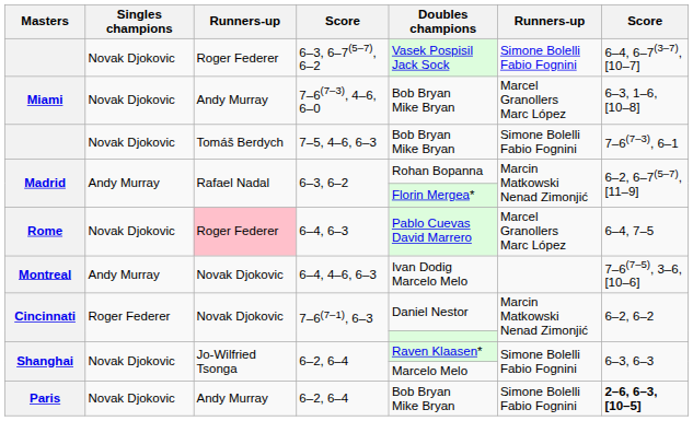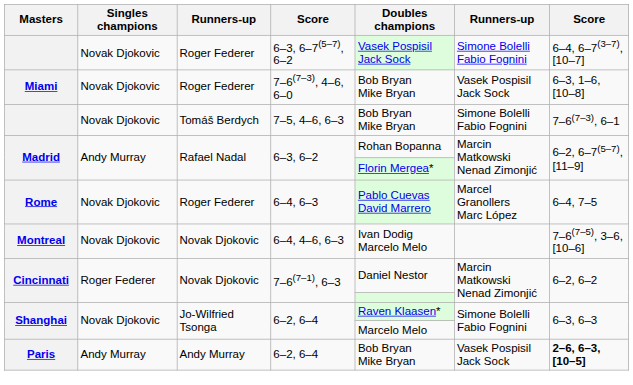 <table class="wikitable plainrowheaders">
 <tr>
 <th scope="col" style="width:7em">Masters</th>
 <th scope="col" style="width:11em">Singles champions</th>
 <th scope="col" style="width:11em">Runners-up</th>
 <th scope="col" style="width:11em">Score</th>
 <th scope="col" style="width:11em">Doubles champions</th>
 <th scope="col" style="width:11em">Runners-up</th>
 <th scope="col" style="width:10em">Score</th>
 </tr>
 <tr>
 <th scope="row"><br></th>
 <td> Novak Djokovic</td>
 <td> Roger Federer</td>
 <td>6–3, 6–7<sup>(5–7)</sup>, 6–2</td>
 <td style="background-color: #ddfddd"> <a href='#'>Vasek Pospisil</a><br> <a href='#'>Jack Sock</a></td>
 <td> <a href='#'>Simone Bolelli</a><br> <a href='#'>Fabio Fognini</a></td>
 <td>6–4, 6–7<sup>(3–7)</sup>, [10–7]</td>
 </tr>
 <tr>
 <th scope="row"><a href='#'><strong>Miami</strong></a><br></th>
 <td> Novak Djokovic</td>
-<td> Andy Murray</td>
+<td> Roger Federer</td>
 <td>7–6<sup>(7–3)</sup>, 4–6, 6–0</td>
 <td> Bob Bryan<br> Mike Bryan</td>
-<td> Marcel Granollers<br> Marc López</td>
+<td> Vasek Pospisil<br> Jack Sock</td>
 <td>6–3, 1–6, [10–8]</td>
 </tr>
 <tr>
 <th scope="row"><br></th>
 <td> Novak Djokovic</td>
 <td> Tomáš Berdych</td>
 <td>7–5, 4–6, 6–3</td>
 <td> Bob Bryan<br> Mike Bryan</td>
 <td> Simone Bolelli<br> Fabio Fognini</td>
 <td>7–6<sup>(7–3)</sup>, 6–1</td>
 </tr>
 <tr>
 <th rowspan="2" scope="row"><a href='#'><strong>Madrid</strong></a><br></th>
 <td rowspan="2"> Andy Murray</td>
 <td rowspan="2"> Rafael Nadal</td>
 <td rowspan="2">6–3, 6–2</td>
 <td> Rohan Bopanna</td>
 <td rowspan="2"> Marcin Matkowski<br> Nenad Zimonjić</td>
 <td rowspan="2">6–2, 6–7<sup>(5–7)</sup>, [11–9]</td>
 </tr>
 <tr>
 <td style="background-color: #ddfddd"> <a href='#'>Florin Mergea</a>*</td>
 </tr>
 <tr>
 <th scope="row"><a href='#'><strong>Rome</strong></a><br></th>
 <td> Novak Djokovic</td>
-<td style="background: pink;"> Roger Federer</td>
+<td> Roger Federer</td>
 <td>6–4, 6–3</td>
 <td style="background-color: #ddfddd"> <a href='#'>Pablo Cuevas</a><br> <a href='#'>David Marrero</a></td>
 <td> Marcel Granollers<br> Marc López</td>
 <td>6–4, 7–5</td>
 </tr>
 <tr>
 <th scope="row"><a href='#'><strong>Montreal</strong></a><br></th>
-<td> Andy Murray</td>
+<td> Novak Djokovic</td>
 <td> Novak Djokovic</td>
 <td>6–4, 4–6, 6–3</td>
 <td> Ivan Dodig<br> Marcelo Melo</td>
 <td></td>
 <td>7–6<sup>(7–5)</sup>, 3–6, [10–6]</td>
 </tr>
 <tr>
 <th rowspan="2" scope="row"><a href='#'><strong>Cincinnati</strong></a><br></th>
 <td rowspan="2"> Roger Federer</td>
 <td rowspan="2"> Novak Djokovic</td>
 <td rowspan="2">7–6<sup>(7–1)</sup>, 6–3</td>
 <td> Daniel Nestor</td>
 <td rowspan="2"> Marcin Matkowski<br> Nenad Zimonjić</td>
 <td rowspan="2">6–2, 6–2</td>
 </tr>
 <tr>
 <td style="background-color: #ddfddd"></td>
 </tr>
 <tr>
 <th rowspan="2" scope="row"><a href='#'><strong>Shanghai</strong></a><br></th>
 <td rowspan="2"> Novak Djokovic</td>
 <td rowspan="2"> Jo-Wilfried Tsonga</td>
 <td rowspan="2">6–2, 6–4</td>
 <td style="background-color: #ddfddd"> <a href='#'>Raven Klaasen</a>*</td>
 <td rowspan="2"> Simone Bolelli<br> Fabio Fognini</td>
 <td rowspan="2">6–3, 6–3</td>
 </tr>
 <tr>
 <td> Marcelo Melo</td>
 </tr>
 <tr>
 <th scope="row"><a href='#'><strong>Paris</strong></a><br></th>
-<td> Novak Djokovic</td>
+<td> Andy Murray</td>
 <td> Andy Murray</td>
 <td>6–2, 6–4</td>
 <td> Bob Bryan<br> Mike Bryan</td>
-<td> Simone Bolelli<br> Fabio Fognini</td>
+<td> Vasek Pospisil <br> Jack Sock</td>
 <td><strong>2–6, 6–3, [10–5]</strong></td>
 </tr>
 </table>
